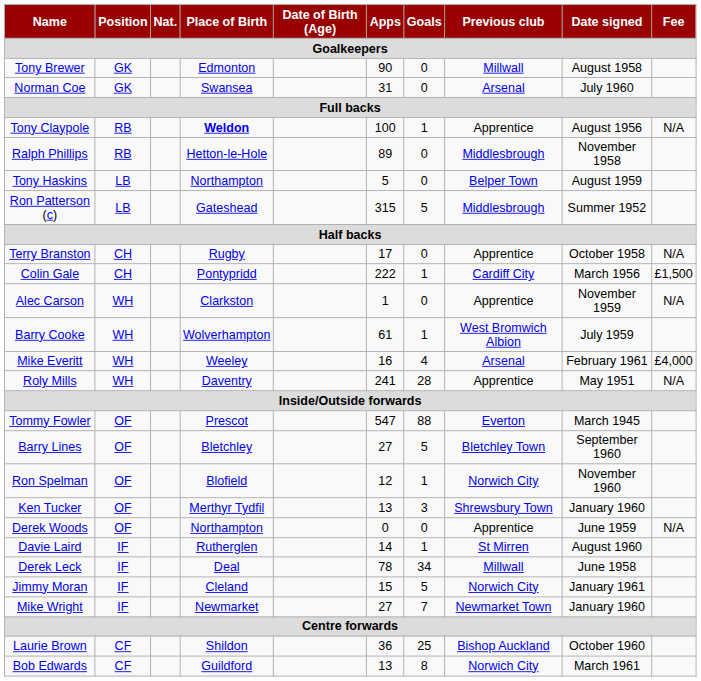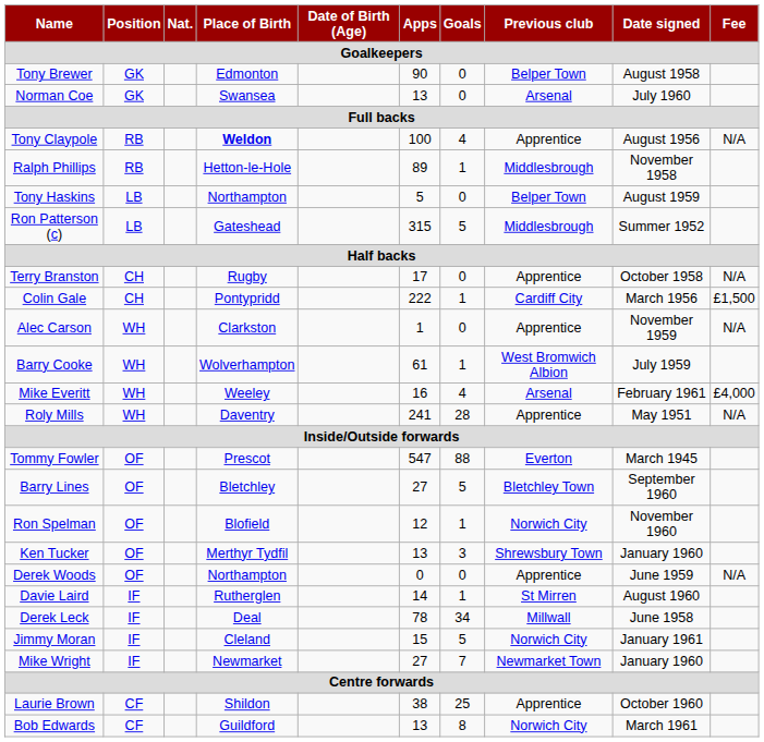 <table class="wikitable" style="text-align:center; font-size:90%; width:90%;">
 <tr>
 <th style="background:#900; color:#FFF; text-align:center;">Name</th>
 <th style="background:#900; color:#FFF; text-align:center;">Position</th>
 <th style="background:#900; color:#FFF; text-align:center;">Nat.</th>
 <th style="background:#900; color:#FFF; text-align:center;">Place of Birth</th>
 <th style="background:#900; color:#FFF; text-align:center;">Date of Birth (Age)</th>
 <th style="background:#900; color:#FFF; text-align:center;">Apps</th>
 <th style="background:#900; color:#FFF; text-align:center;">Goals</th>
 <th style="background:#900; color:#FFF; text-align:center;">Previous club</th>
 <th style="background:#900; color:#FFF; text-align:center;">Date signed</th>
 <th style="background:#900; color:#FFF; text-align:center;">Fee</th>
 </tr>
 <tr>
 <th colspan="12" style="background:#dcdcdc; text-align:center;">Goalkeepers</th>
 </tr>
 <tr>
 <td><a href='#'>Tony Brewer</a></td>
 <td><a href='#'>GK</a></td>
 <td></td>
 <td><a href='#'>Edmonton</a></td>
 <td></td>
 <td>90</td>
 <td>0</td>
-<td><a href='#'>Millwall</a></td>
+<td><a href='#'>Belper Town</a></td>
 <td>August 1958</td>
 <td></td>
 </tr>
 <tr>
 <td><a href='#'>Norman Coe</a></td>
 <td><a href='#'>GK</a></td>
 <td></td>
 <td><a href='#'>Swansea</a></td>
 <td></td>
-<td>31</td>
+<td>13</td>
 <td>0</td>
 <td><a href='#'>Arsenal</a></td>
 <td>July 1960</td>
 <td></td>
 </tr>
 <tr>
 <th colspan="12" style="background:#dcdcdc; text-align:center;">Full backs</th>
 </tr>
 <tr>
 <td><a href='#'>Tony Claypole</a></td>
 <td><a href='#'>RB</a></td>
 <td></td>
 <td><strong><a href='#'>Weldon</a></strong></td>
 <td></td>
 <td>100</td>
-<td>1</td>
+<td>4</td>
 <td>Apprentice</td>
 <td>August 1956</td>
 <td>N/A</td>
 </tr>
 <tr>
 <td><a href='#'>Ralph Phillips</a></td>
 <td><a href='#'>RB</a></td>
 <td></td>
 <td><a href='#'>Hetton-le-Hole</a></td>
 <td></td>
 <td>89</td>
-<td>0</td>
+<td>1</td>
 <td><a href='#'>Middlesbrough</a></td>
 <td>November 1958</td>
 <td></td>
 </tr>
 <tr>
 <td><a href='#'>Tony Haskins</a></td>
 <td><a href='#'>LB</a></td>
 <td></td>
 <td><a href='#'>Northampton</a></td>
 <td></td>
 <td>5</td>
 <td>0</td>
 <td><a href='#'>Belper Town</a></td>
 <td>August 1959</td>
 <td></td>
 </tr>
 <tr>
 <td><a href='#'>Ron Patterson</a> (<a href='#'>c</a>)</td>
 <td><a href='#'>LB</a></td>
 <td></td>
 <td><a href='#'>Gateshead</a></td>
 <td></td>
 <td>315</td>
 <td>5</td>
 <td><a href='#'>Middlesbrough</a></td>
 <td>Summer 1952</td>
 <td></td>
 </tr>
 <tr>
 <th colspan="12" style="background:#dcdcdc; text-align:center;">Half backs</th>
 </tr>
 <tr>
 <td><a href='#'>Terry Branston</a></td>
 <td><a href='#'>CH</a></td>
 <td></td>
 <td><a href='#'>Rugby</a></td>
 <td></td>
 <td>17</td>
 <td>0</td>
 <td>Apprentice</td>
 <td>October 1958</td>
 <td>N/A</td>
 </tr>
 <tr>
 <td><a href='#'>Colin Gale</a></td>
 <td><a href='#'>CH</a></td>
 <td></td>
 <td><a href='#'>Pontypridd</a></td>
 <td></td>
 <td>222</td>
 <td>1</td>
 <td><a href='#'>Cardiff City</a></td>
 <td>March 1956</td>
 <td>£1,500</td>
 </tr>
 <tr>
 <td><a href='#'>Alec Carson</a></td>
 <td><a href='#'>WH</a></td>
 <td></td>
 <td><a href='#'>Clarkston</a></td>
 <td></td>
 <td>1</td>
 <td>0</td>
 <td>Apprentice</td>
 <td>November 1959</td>
 <td>N/A</td>
 </tr>
 <tr>
 <td><a href='#'>Barry Cooke</a></td>
 <td><a href='#'>WH</a></td>
 <td></td>
 <td><a href='#'>Wolverhampton</a></td>
 <td></td>
 <td>61</td>
 <td>1</td>
 <td><a href='#'>West Bromwich Albion</a></td>
 <td>July 1959</td>
 <td></td>
 </tr>
 <tr>
 <td><a href='#'>Mike Everitt</a></td>
 <td><a href='#'>WH</a></td>
 <td></td>
 <td><a href='#'>Weeley</a></td>
 <td></td>
 <td>16</td>
 <td>4</td>
 <td><a href='#'>Arsenal</a></td>
 <td>February 1961</td>
 <td>£4,000</td>
 </tr>
 <tr>
 <td><a href='#'>Roly Mills</a></td>
 <td><a href='#'>WH</a></td>
 <td></td>
 <td><a href='#'>Daventry</a></td>
 <td></td>
 <td>241</td>
 <td>28</td>
 <td>Apprentice</td>
 <td>May 1951</td>
 <td>N/A</td>
 </tr>
 <tr>
 <th colspan="12" style="background:#dcdcdc; text-align:center;">Inside/Outside forwards</th>
 </tr>
 <tr>
 <td><a href='#'>Tommy Fowler</a></td>
 <td><a href='#'>OF</a></td>
 <td></td>
 <td><a href='#'>Prescot</a></td>
 <td></td>
 <td>547</td>
 <td>88</td>
 <td><a href='#'>Everton</a></td>
 <td>March 1945</td>
 <td></td>
 </tr>
 <tr>
 <td><a href='#'>Barry Lines</a></td>
 <td><a href='#'>OF</a></td>
 <td></td>
 <td><a href='#'>Bletchley</a></td>
 <td></td>
 <td>27</td>
 <td>5</td>
 <td><a href='#'>Bletchley Town</a></td>
 <td>September 1960</td>
 <td></td>
 </tr>
 <tr>
 <td><a href='#'>Ron Spelman</a></td>
 <td><a href='#'>OF</a></td>
 <td></td>
 <td><a href='#'>Blofield</a></td>
 <td></td>
 <td>12</td>
 <td>1</td>
 <td><a href='#'>Norwich City</a></td>
 <td>November 1960</td>
 <td></td>
 </tr>
 <tr>
 <td><a href='#'>Ken Tucker</a></td>
 <td><a href='#'>OF</a></td>
 <td></td>
 <td><a href='#'>Merthyr Tydfil</a></td>
 <td></td>
 <td>13</td>
 <td>3</td>
 <td><a href='#'>Shrewsbury Town</a></td>
 <td>January 1960</td>
 <td></td>
 </tr>
 <tr>
 <td><a href='#'>Derek Woods</a></td>
 <td><a href='#'>OF</a></td>
 <td></td>
 <td><a href='#'>Northampton</a></td>
 <td></td>
 <td>0</td>
 <td>0</td>
 <td>Apprentice</td>
 <td>June 1959</td>
 <td>N/A</td>
 </tr>
 <tr>
 <td><a href='#'>Davie Laird</a></td>
 <td><a href='#'>IF</a></td>
 <td></td>
 <td><a href='#'>Rutherglen</a></td>
 <td></td>
 <td>14</td>
 <td>1</td>
 <td><a href='#'>St Mirren</a></td>
 <td>August 1960</td>
 <td></td>
 </tr>
 <tr>
 <td><a href='#'>Derek Leck</a></td>
 <td><a href='#'>IF</a></td>
 <td></td>
 <td><a href='#'>Deal</a></td>
 <td></td>
 <td>78</td>
 <td>34</td>
 <td><a href='#'>Millwall</a></td>
 <td>June 1958</td>
 <td></td>
 </tr>
 <tr>
 <td><a href='#'>Jimmy Moran</a></td>
 <td><a href='#'>IF</a></td>
 <td></td>
 <td><a href='#'>Cleland</a></td>
 <td></td>
 <td>15</td>
 <td>5</td>
 <td><a href='#'>Norwich City</a></td>
 <td>January 1961</td>
 <td></td>
 </tr>
 <tr>
 <td><a href='#'>Mike Wright</a></td>
 <td><a href='#'>IF</a></td>
 <td></td>
 <td><a href='#'>Newmarket</a></td>
 <td></td>
 <td>27</td>
 <td>7</td>
 <td><a href='#'>Newmarket Town</a></td>
 <td>January 1960</td>
 <td></td>
 </tr>
 <tr>
 <th colspan="12" style="background:#dcdcdc; text-align:center;">Centre forwards</th>
 </tr>
 <tr>
 <td><a href='#'>Laurie Brown</a></td>
 <td><a href='#'>CF</a></td>
 <td></td>
 <td><a href='#'>Shildon</a></td>
 <td></td>
-<td>36</td>
+<td>38</td>
 <td>25</td>
-<td><a href='#'>Bishop Auckland</a></td>
+<td>Apprentice</td>
 <td>October 1960</td>
 <td></td>
 </tr>
 <tr>
 <td><a href='#'>Bob Edwards</a></td>
 <td><a href='#'>CF</a></td>
 <td></td>
 <td><a href='#'>Guildford</a></td>
 <td></td>
 <td>13</td>
 <td>8</td>
 <td><a href='#'>Norwich City</a></td>
 <td>March 1961</td>
 <td></td>
 </tr>
 </table>
